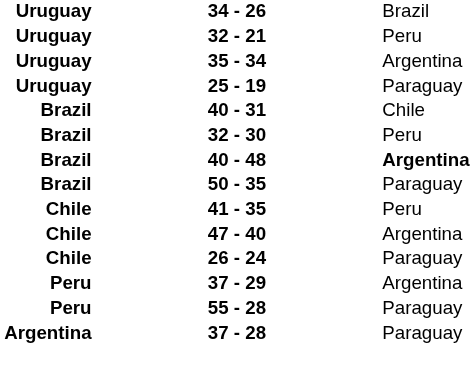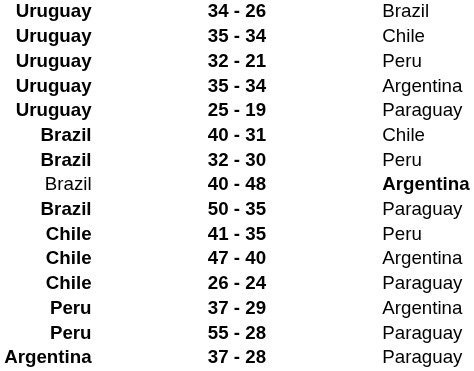 <table width=75% cellspacing=1>
 <tr>
 <th width=25%></th>
 <th width=25%></th>
 <th width=25%></th>
 </tr>
 <tr style=font-size:90%>
 <td align=right><strong>Uruguay</strong></td>
 <td align=center><strong>34 - 26</strong></td>
 <td>Brazil</td>
+</tr>
+<tr style=font-size:90%>
+<td align=right><strong>Uruguay</strong></td>
+<td align=center><strong>35 - 34</strong></td>
+<td>Chile</td>
 </tr>
 <tr style=font-size:90%>
 <td align=right><strong>Uruguay</strong></td>
 <td align=center><strong>32 - 21</strong></td>
 <td>Peru</td>
 </tr>
 <tr style=font-size:90%>
 <td align=right><strong>Uruguay</strong></td>
 <td align=center><strong>35 - 34</strong></td>
 <td>Argentina</td>
 </tr>
 <tr style=font-size:90%>
 <td align=right><strong>Uruguay</strong></td>
 <td align=center><strong>25 - 19</strong></td>
 <td>Paraguay</td>
 </tr>
 <tr style=font-size:90%>
 <td align=right><strong>Brazil</strong></td>
 <td align=center><strong>40 - 31</strong></td>
 <td>Chile</td>
 </tr>
 <tr style=font-size:90%>
 <td align=right><strong>Brazil</strong></td>
 <td align=center><strong>32 - 30</strong></td>
 <td>Peru</td>
 </tr>
 <tr style=font-size:90%>
-<td align=right><strong>Brazil</strong></td>
+<td align=right>Brazil</td>
 <td align=center><strong>40 - 48</strong></td>
 <td><strong>Argentina</strong></td>
 </tr>
 <tr style=font-size:90%>
 <td align=right><strong>Brazil</strong></td>
 <td align=center><strong>50 - 35</strong></td>
 <td>Paraguay</td>
 </tr>
 <tr style=font-size:90%>
 <td align=right><strong>Chile</strong></td>
 <td align=center><strong>41 - 35</strong></td>
 <td>Peru</td>
 </tr>
 <tr style=font-size:90%>
 <td align=right><strong>Chile</strong></td>
 <td align=center><strong>47 - 40</strong></td>
 <td>Argentina</td>
 </tr>
 <tr style=font-size:90%>
 <td align=right><strong>Chile</strong></td>
 <td align=center><strong>26 - 24</strong></td>
 <td>Paraguay</td>
 </tr>
 <tr style=font-size:90%>
 <td align=right><strong>Peru</strong></td>
 <td align=center><strong>37 - 29</strong></td>
 <td>Argentina</td>
 </tr>
 <tr style=font-size:90%>
 <td align=right><strong>Peru</strong></td>
 <td align=center><strong>55 - 28</strong></td>
 <td>Paraguay</td>
 </tr>
 <tr style=font-size:90%>
 <td align=right><strong>Argentina</strong></td>
 <td align=center><strong>37 - 28</strong></td>
 <td>Paraguay</td>
 </tr>
 </table>
